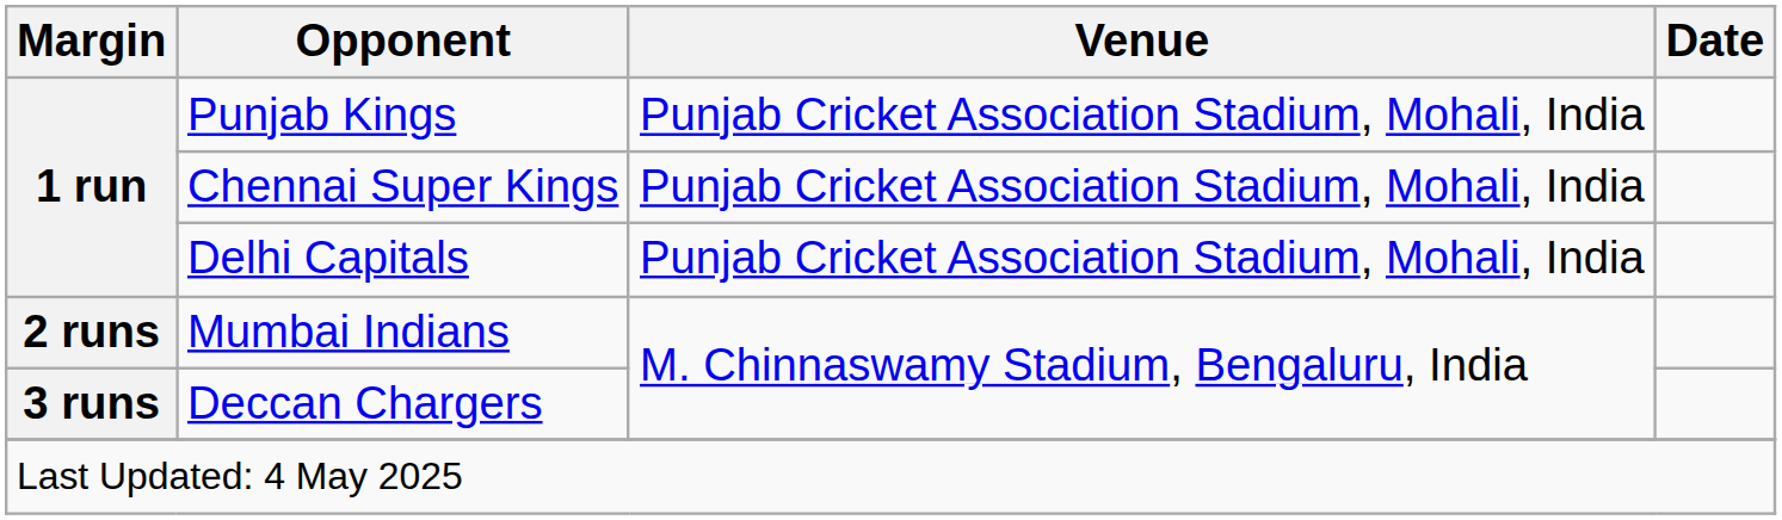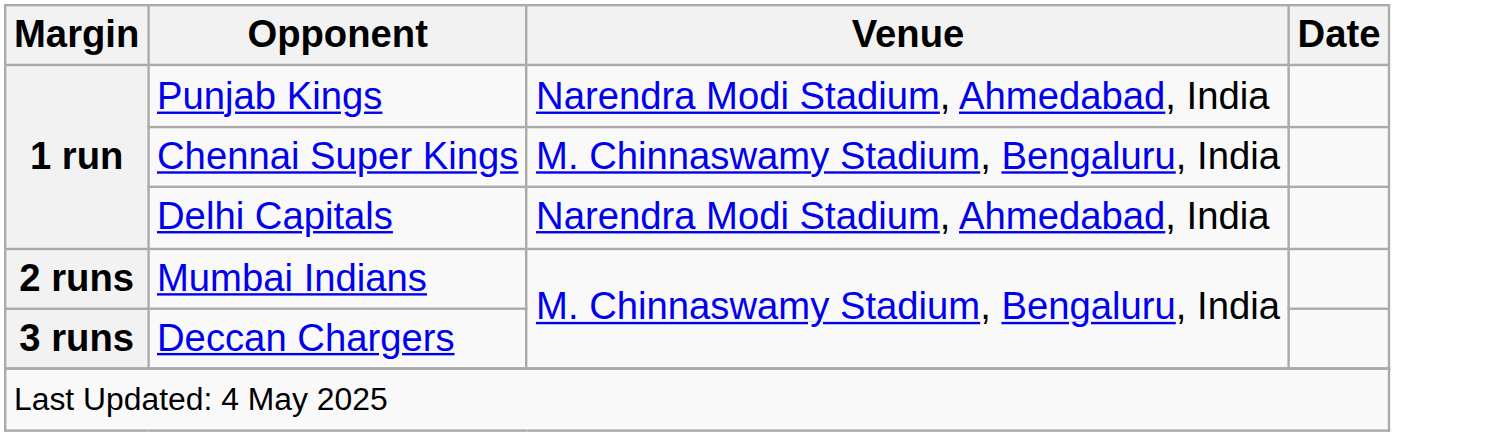 <table class="wikitable">
 <tr>
 <th>Margin</th>
 <th>Opponent</th>
 <th>Venue</th>
 <th>Date</th>
 </tr>
 <tr>
 <th rowspan=3>1 run</th>
 <td><a href='#'>Punjab Kings</a></td>
-<td><a href='#'>Punjab Cricket Association Stadium</a>, <a href='#'>Mohali</a>, India</td>
+<td><a href='#'>Narendra Modi Stadium</a>, <a href='#'>Ahmedabad</a>, India</td>
 <td></td>
 </tr>
 <tr>
 <td><a href='#'>Chennai Super Kings</a></td>
-<td><a href='#'>Punjab Cricket Association Stadium</a>, <a href='#'>Mohali</a>, India</td>
+<td><a href='#'>M. Chinnaswamy Stadium</a>, <a href='#'>Bengaluru</a>, India</td>
 <td></td>
 </tr>
 <tr>
 <td><a href='#'>Delhi Capitals</a></td>
-<td><a href='#'>Punjab Cricket Association Stadium</a>, <a href='#'>Mohali</a>, India</td>
+<td><a href='#'>Narendra Modi Stadium</a>, <a href='#'>Ahmedabad</a>, India</td>
 <td></td>
 </tr>
 <tr>
 <th>2 runs</th>
 <td><a href='#'>Mumbai Indians</a></td>
 <td rowspan=2><a href='#'>M. Chinnaswamy Stadium</a>, <a href='#'>Bengaluru</a>, India</td>
 <td></td>
 </tr>
 <tr>
 <th>3 runs</th>
 <td><a href='#'>Deccan Chargers</a></td>
 <td></td>
 </tr>
 <tr>
 </tr>
 <tr class=sortbottom>
 <td colspan=4><small>Last Updated: 4 May 2025</small></td>
 </tr>
 </table>
